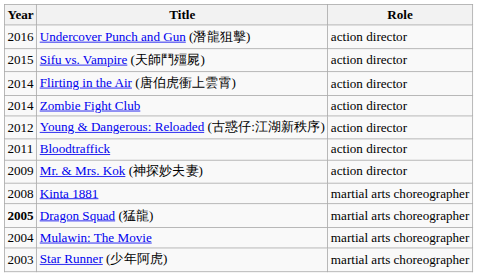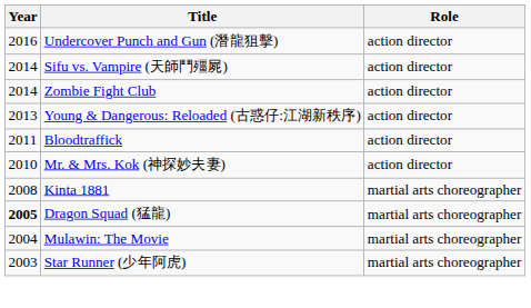 <table class="wikitable">
 <tr>
 <th>Year</th>
 <th>Title</th>
 <th>Role</th>
 </tr>
 <tr>
 <td>2016</td>
 <td><a href='#'>Undercover Punch and Gun</a> (潛龍狙擊)</td>
 <td>action director</td>
 </tr>
 <tr>
-<td>2015</td>
+<td>2014</td>
 <td><a href='#'>Sifu vs. Vampire</a> (天師鬥殭屍)</td>
-<td>action director</td>
-</tr>
-<tr>
-<td>2014</td>
-<td><a href='#'>Flirting in the Air</a> (唐伯虎衝上雲霄)</td>
 <td>action director</td>
 </tr>
 <tr>
 <td>2014</td>
 <td><a href='#'>Zombie Fight Club</a></td>
 <td>action director</td>
 </tr>
 <tr>
-<td>2012</td>
+<td>2013</td>
 <td><a href='#'>Young & Dangerous: Reloaded</a> (古惑仔:江湖新秩序)</td>
 <td>action director</td>
 </tr>
 <tr>
 <td>2011</td>
 <td><a href='#'>Bloodtraffick</a></td>
 <td>action director</td>
 </tr>
 <tr>
-<td>2009</td>
+<td>2010</td>
 <td><a href='#'>Mr. & Mrs. Kok</a> (神探妙夫妻)</td>
 <td>action director</td>
 </tr>
 <tr>
 <td>2008</td>
 <td><a href='#'>Kinta 1881</a></td>
 <td>martial arts choreographer</td>
 </tr>
 <tr>
 <td><strong>2005</strong></td>
 <td><a href='#'>Dragon Squad</a> (猛龍)</td>
 <td>martial arts choreographer</td>
 </tr>
 <tr>
 <td>2004</td>
 <td><a href='#'>Mulawin: The Movie</a></td>
 <td>martial arts choreographer</td>
 </tr>
 <tr>
 <td>2003</td>
 <td><a href='#'>Star Runner</a> (少年阿虎)</td>
 <td>martial arts choreographer</td>
 </tr>
 </table>
